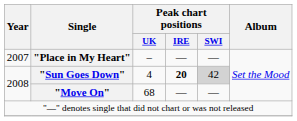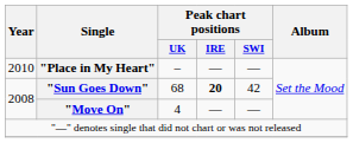 <table class="wikitable plainrowheaders" style="text-align:center;">
 <tr>
 <th scope="col" rowspan="2">Year</th>
 <th scope="col" rowspan="2">Single</th>
 <th scope="col" colspan="3">Peak chart positions</th>
 <th scope="col" rowspan="2">Album</th>
 </tr>
 <tr>
 <th scope="col" style="width:3em;font-size:85%;"><a href='#'>UK</a><br></th>
 <th scope="col" style="width:3em;font-size:85%;"><a href='#'>IRE</a><br></th>
 <th scope="col" style="width:3em;font-size:85%;"><a href='#'>SWI</a><br></th>
 </tr>
 <tr>
-<td>2007</td>
+<td>2010</td>
 <th scope="row">"Place in My Heart"</th>
 <td>–</td>
 <td>—</td>
 <td>—</td>
 <td rowspan="3"><em><a href='#'>Set the Mood</a></em></td>
 </tr>
 <tr>
 <td rowspan="2">2008</td>
 <th scope="row">"<a href='#'>Sun Goes Down</a>"</th>
-<td>4</td>
+<td>68</td>
 <td><strong>20</strong></td>
-<td style="background: lightgrey;">42</td>
+<td>42</td>
 </tr>
 <tr>
 <th scope="row">"<a href='#'>Move On</a>"</th>
-<td>68</td>
+<td>4</td>
 <td>—</td>
 <td>—</td>
 </tr>
 <tr>
 <td colspan="16" style="text-align:center; font-size:85%;">"—" denotes single that did not chart or was not released</td>
 </tr>
 <tr>
 </tr>
 </table>
